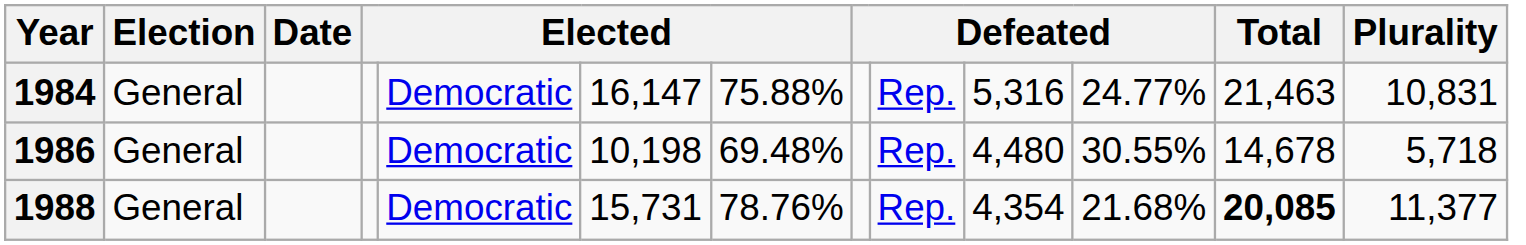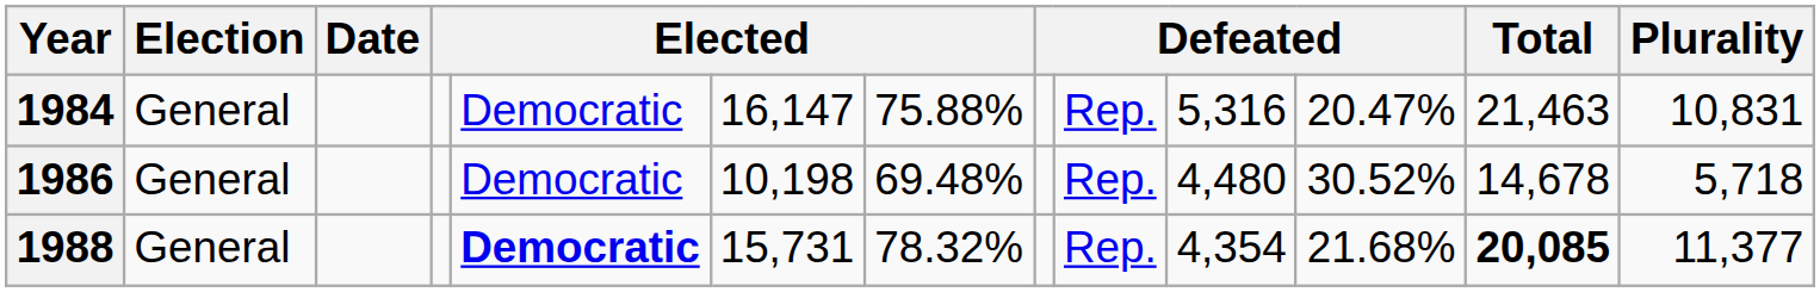 <table class=wikitable>
 <tr>
 <th>Year</th>
 <th>Election</th>
 <th>Date</th>
 <th ! colspan="4">Elected</th>
 <th ! colspan="4">Defeated</th>
 <th>Total</th>
 <th>Plurality</th>
 </tr>
 <tr>
 <th valign="top">1984</th>
 <td valign="top">General</td>
 <td valign="top"></td>
 <td valign="top"></td>
 <td valign="top" ><a href='#'>Democratic</a></td>
 <td valign="top" align="right">16,147</td>
 <td valign="top" align="right">75.88%</td>
 <td valign="top"></td>
 <td valign="top" ><a href='#'>Rep.</a></td>
 <td valign="top" align="right">5,316</td>
-<td valign="top" align="right">24.77%</td>
+<td valign="top" align="right">20.47%</td>
 <td valign="top" align="right">21,463</td>
 <td valign="top" align="right">10,831</td>
 </tr>
 <tr>
 <th valign="top">1986</th>
 <td valign="top">General</td>
 <td valign="top"></td>
 <td valign="top"></td>
 <td valign="top" ><a href='#'>Democratic</a></td>
 <td valign="top" align="right">10,198</td>
 <td valign="top" align="right">69.48%</td>
 <td valign="top"></td>
 <td valign="top" ><a href='#'>Rep.</a></td>
 <td valign="top" align="right">4,480</td>
-<td valign="top" align="right">30.55%</td>
+<td valign="top" align="right">30.52%</td>
 <td valign="top" align="right">14,678</td>
 <td valign="top" align="right">5,718</td>
 </tr>
 <tr>
 <th valign="top">1988</th>
 <td valign="top">General</td>
 <td valign="top"></td>
 <td valign="top"></td>
-<td valign="top" ><a href='#'>Democratic</a></td>
+<td valign="top" ><strong><a href='#'>Democratic</a></strong></td>
 <td valign="top" align="right">15,731</td>
-<td valign="top" align="right">78.76%</td>
+<td valign="top" align="right">78.32%</td>
 <td valign="top"></td>
 <td valign="top" ><a href='#'>Rep.</a></td>
 <td valign="top" align="right">4,354</td>
 <td valign="top" align="right">21.68%</td>
 <td valign="top" align="right"><strong>20,085</strong></td>
 <td valign="top" align="right">11,377</td>
 </tr>
 </table>
